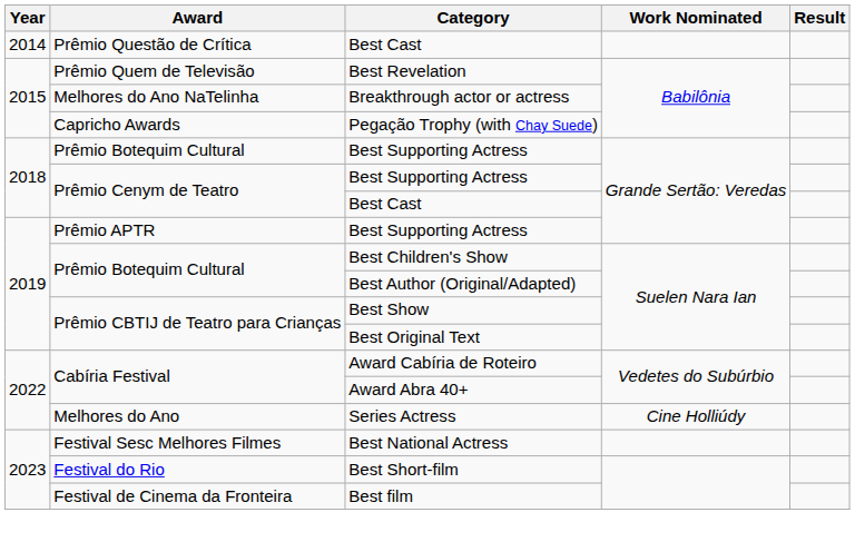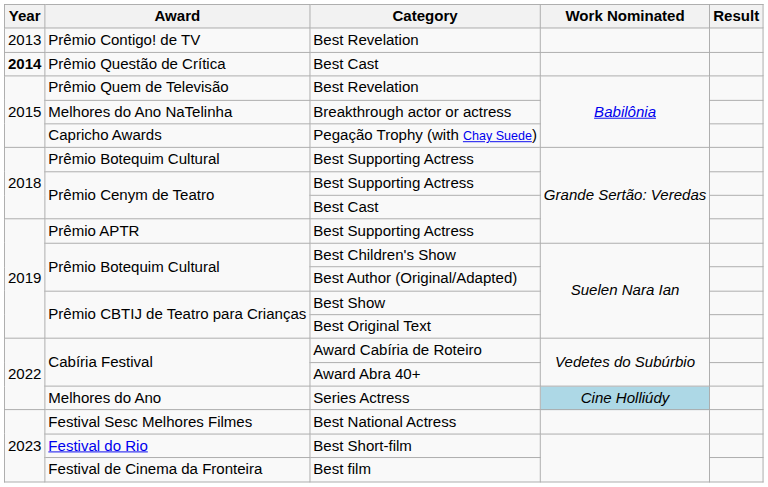 <table class="wikitable">
 <tr>
 <th>Year</th>
 <th>Award</th>
 <th>Category</th>
 <th>Work Nominated</th>
 <th>Result</th>
 </tr>
 <tr>
-<td>2014</td>
+<td>2013</td>
+<td>Prêmio Contigo! de TV</td>
+<td>Best Revelation</td>
+<td></td>
+<td></td>
+</tr>
+<tr>
+<td><strong>2014</strong></td>
 <td>Prêmio Questão de Crítica</td>
 <td>Best Cast</td>
 <td></td>
 <td></td>
 </tr>
 <tr>
 <td rowspan="3">2015</td>
 <td>Prêmio Quem de Televisão</td>
 <td>Best Revelation</td>
 <td rowspan="3" style="text-align:center;"><em><a href='#'>Babilônia</a></em></td>
 <td></td>
 </tr>
 <tr>
 <td>Melhores do Ano NaTelinha</td>
 <td>Breakthrough actor or actress</td>
 <td></td>
 </tr>
 <tr>
 <td>Capricho Awards</td>
 <td>Pegação Trophy (with <small><a href='#'>Chay Suede</a></small>)</td>
 <td></td>
 </tr>
 <tr>
 <td rowspan="3">2018</td>
 <td>Prêmio Botequim Cultural</td>
 <td>Best Supporting Actress</td>
 <td rowspan="4" style="text-align:center;"><em>Grande Sertão: Veredas</em></td>
 <td></td>
 </tr>
 <tr>
 <td rowspan="2">Prêmio Cenym de Teatro</td>
 <td>Best Supporting Actress</td>
 <td></td>
 </tr>
 <tr>
 <td>Best Cast</td>
 <td></td>
 </tr>
 <tr>
 <td rowspan="5">2019</td>
 <td>Prêmio APTR</td>
 <td>Best Supporting Actress</td>
 <td></td>
 </tr>
 <tr>
 <td rowspan="2">Prêmio Botequim Cultural</td>
 <td>Best Children's Show</td>
 <td rowspan="4" style="text-align:center;"><em>Suelen Nara Ian</em></td>
 <td></td>
 </tr>
 <tr>
 <td>Best Author (Original/Adapted)</td>
 <td></td>
 </tr>
 <tr>
 <td rowspan="2">Prêmio CBTIJ de Teatro para Crianças</td>
 <td>Best Show</td>
 <td></td>
 </tr>
 <tr>
 <td>Best Original Text</td>
 <td></td>
 </tr>
 <tr>
 <td rowspan="3">2022</td>
 <td rowspan="2">Cabíria Festival</td>
 <td>Award Cabíria de Roteiro</td>
 <td rowspan="2" style="text-align:center;"><em>Vedetes do Subúrbio</em></td>
 <td></td>
 </tr>
 <tr>
 <td>Award Abra 40+</td>
 <td></td>
 </tr>
 <tr>
 <td>Melhores do Ano</td>
 <td>Series Actress</td>
-<td rowspan="1" style="text-align:center;"><em>Cine Holliúdy</em></td>
+<td rowspan="1" style="background: lightblue; text-align:center;"><em>Cine Holliúdy</em></td>
 <td></td>
 </tr>
 <tr>
 <td rowspan="3">2023</td>
 <td>Festival Sesc Melhores Filmes</td>
 <td>Best National Actress</td>
 <td></td>
 <td></td>
 </tr>
 <tr>
 <td><a href='#'>Festival do Rio</a></td>
 <td>Best Short-film </td>
 <td rowspan="2"></td>
 <td></td>
 </tr>
 <tr>
 <td>Festival de Cinema da Fronteira</td>
 <td>Best film </td>
 <td></td>
 </tr>
 </table>
